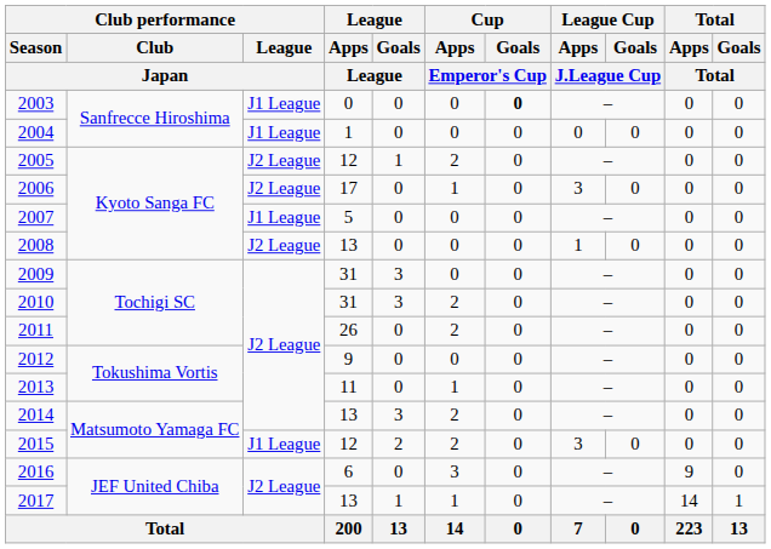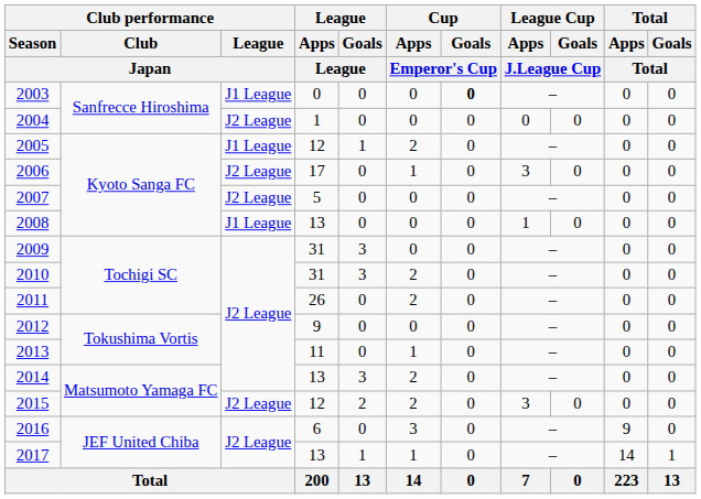 <table class="wikitable" style="text-align:center;">
 <tr>
 <th colspan=3>Club performance</th>
 <th colspan=2>League</th>
 <th colspan=2>Cup</th>
 <th colspan=2>League Cup</th>
 <th colspan=2>Total</th>
 </tr>
 <tr>
 <th>Season</th>
 <th>Club</th>
 <th>League</th>
 <th>Apps</th>
 <th>Goals</th>
 <th>Apps</th>
 <th>Goals</th>
 <th>Apps</th>
 <th>Goals</th>
 <th>Apps</th>
 <th>Goals</th>
 </tr>
 <tr>
 <th colspan=3>Japan</th>
 <th colspan=2>League</th>
 <th colspan=2><a href='#'>Emperor's Cup</a></th>
 <th colspan=2><a href='#'>J.League Cup</a></th>
 <th colspan=2>Total</th>
 </tr>
 <tr>
 <td><a href='#'>2003</a></td>
 <td rowspan="2"><a href='#'>Sanfrecce Hiroshima</a></td>
 <td rowspan="1"><a href='#'>J1 League</a></td>
 <td>0</td>
 <td>0</td>
 <td>0</td>
 <td><strong>0</strong></td>
 <td colspan="2">–</td>
 <td>0</td>
 <td>0</td>
 </tr>
 <tr>
 <td><a href='#'>2004</a></td>
-<td rowspan="1"><a href='#'>J1 League</a></td>
+<td rowspan="1"><a href='#'>J2 League</a></td>
 <td>1</td>
 <td>0</td>
 <td>0</td>
 <td>0</td>
 <td>0</td>
 <td>0</td>
 <td>0</td>
 <td>0</td>
 </tr>
 <tr>
 <td><a href='#'>2005</a></td>
 <td rowspan="4"><a href='#'>Kyoto Sanga FC</a></td>
-<td rowspan="1"><a href='#'>J2 League</a></td>
+<td rowspan="1"><a href='#'>J1 League</a></td>
 <td>12</td>
 <td>1</td>
 <td>2</td>
 <td>0</td>
 <td colspan="2">–</td>
 <td>0</td>
 <td>0</td>
 </tr>
 <tr>
 <td><a href='#'>2006</a></td>
 <td rowspan="1"><a href='#'>J2 League</a></td>
 <td>17</td>
 <td>0</td>
 <td>1</td>
 <td>0</td>
 <td>3</td>
 <td>0</td>
 <td>0</td>
 <td>0</td>
 </tr>
 <tr>
 <td><a href='#'>2007</a></td>
-<td rowspan="1"><a href='#'>J1 League</a></td>
+<td rowspan="1"><a href='#'>J2 League</a></td>
 <td>5</td>
 <td>0</td>
 <td>0</td>
 <td>0</td>
 <td colspan="2">–</td>
 <td>0</td>
 <td>0</td>
 </tr>
 <tr>
 <td><a href='#'>2008</a></td>
-<td rowspan="1"><a href='#'>J2 League</a></td>
+<td rowspan="1"><a href='#'>J1 League</a></td>
 <td>13</td>
 <td>0</td>
 <td>0</td>
 <td>0</td>
 <td>1</td>
 <td>0</td>
 <td>0</td>
 <td>0</td>
 </tr>
 <tr>
 <td><a href='#'>2009</a></td>
 <td rowspan="3"><a href='#'>Tochigi SC</a></td>
 <td rowspan="6"><a href='#'>J2 League</a></td>
 <td>31</td>
 <td>3</td>
 <td>0</td>
 <td>0</td>
 <td colspan="2">–</td>
 <td>0</td>
 <td>0</td>
 </tr>
 <tr>
 <td><a href='#'>2010</a></td>
 <td>31</td>
 <td>3</td>
 <td>2</td>
 <td>0</td>
 <td colspan="2">–</td>
 <td>0</td>
 <td>0</td>
 </tr>
 <tr>
 <td><a href='#'>2011</a></td>
 <td>26</td>
 <td>0</td>
 <td>2</td>
 <td>0</td>
 <td colspan="2">–</td>
 <td>0</td>
 <td>0</td>
 </tr>
 <tr>
 <td><a href='#'>2012</a></td>
 <td rowspan="2"><a href='#'>Tokushima Vortis</a></td>
 <td>9</td>
 <td>0</td>
 <td>0</td>
 <td>0</td>
 <td colspan="2">–</td>
 <td>0</td>
 <td>0</td>
 </tr>
 <tr>
 <td><a href='#'>2013</a></td>
 <td>11</td>
 <td>0</td>
 <td>1</td>
 <td>0</td>
 <td colspan="2">–</td>
 <td>0</td>
 <td>0</td>
 </tr>
 <tr>
 <td><a href='#'>2014</a></td>
 <td rowspan="2"><a href='#'>Matsumoto Yamaga FC</a></td>
 <td>13</td>
 <td>3</td>
 <td>2</td>
 <td>0</td>
 <td colspan="2">–</td>
 <td>0</td>
 <td>0</td>
 </tr>
 <tr>
 <td><a href='#'>2015</a></td>
-<td><a href='#'>J1 League</a></td>
+<td rowspan="1"><a href='#'>J2 League</a></td>
 <td>12</td>
 <td>2</td>
 <td>2</td>
 <td>0</td>
 <td>3</td>
 <td>0</td>
 <td>0</td>
 <td>0</td>
 </tr>
 <tr>
 <td><a href='#'>2016</a></td>
 <td rowspan="2"><a href='#'>JEF United Chiba</a></td>
 <td rowspan="2"><a href='#'>J2 League</a></td>
 <td>6</td>
 <td>0</td>
 <td>3</td>
 <td>0</td>
 <td colspan="2">–</td>
 <td>9</td>
 <td>0</td>
 </tr>
 <tr>
 <td><a href='#'>2017</a></td>
 <td>13</td>
 <td>1</td>
 <td>1</td>
 <td>0</td>
 <td colspan="2">–</td>
 <td>14</td>
 <td>1</td>
 </tr>
 <tr>
 <th colspan=3>Total</th>
 <th>200</th>
 <th>13</th>
 <th>14</th>
 <th>0</th>
 <th>7</th>
 <th>0</th>
 <th>223</th>
 <th>13</th>
 </tr>
 </table>
